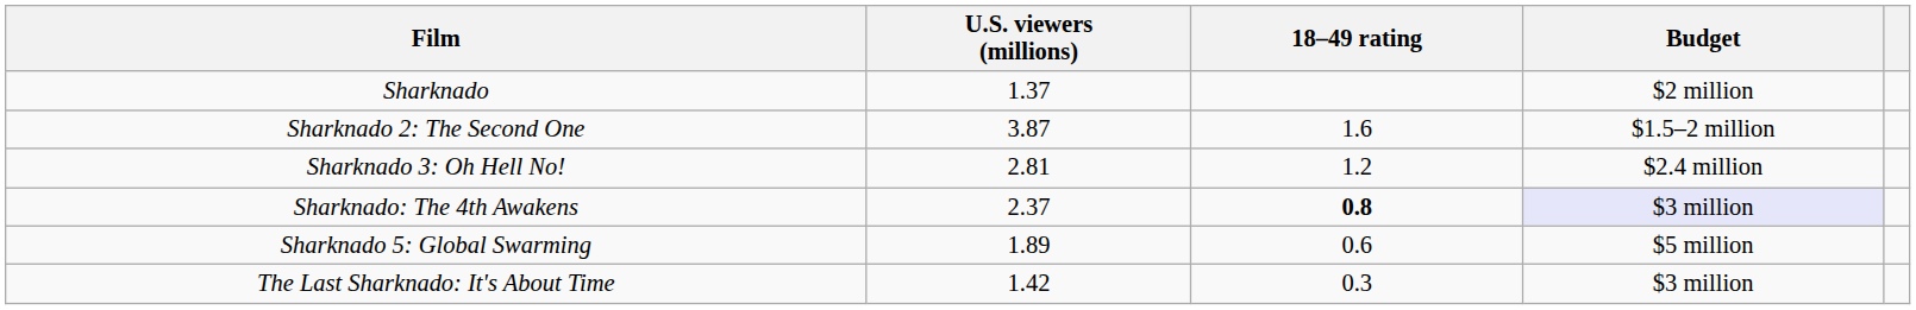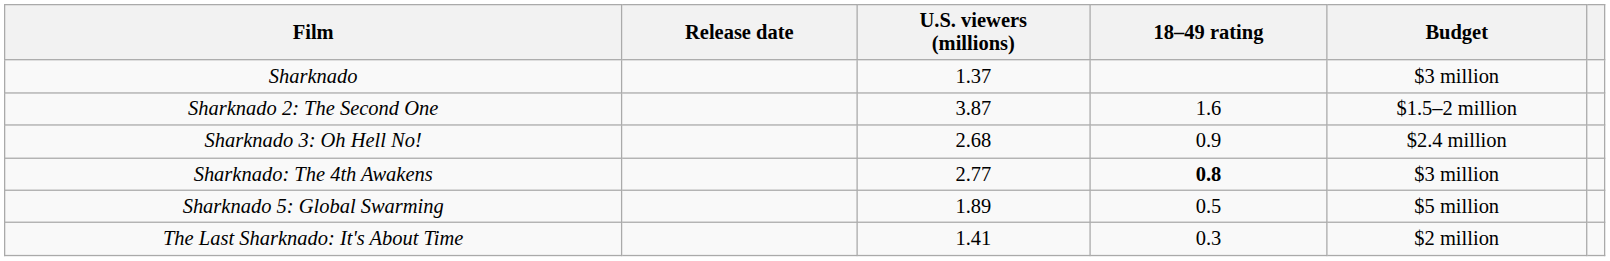 <table class="wikitable sortable" width=99% border="1" style="text-align: center;">
 <tr>
 <th>Film</th>
+<th>Release date</th>
 <th>U.S. viewers<br>(millions)</th>
 <th>18–49 rating</th>
 <th>Budget</th>
 <th></th>
 </tr>
 <tr>
 <td><em>Sharknado</em></td>
+<td></td>
 <td>1.37</td>
 <td></td>
-<td>$2 million</td>
+<td>$3 million</td>
 <td></td>
 </tr>
 <tr>
 <td><em>Sharknado 2: The Second One</em></td>
+<td></td>
 <td>3.87</td>
 <td>1.6</td>
 <td>$1.5–2 million</td>
 <td></td>
 </tr>
 <tr>
 <td><em>Sharknado 3: Oh Hell No!</em></td>
-<td>2.81</td>
-<td>1.2</td>
+<td></td>
+<td>2.68</td>
+<td>0.9</td>
 <td>$2.4 million</td>
 <td></td>
 </tr>
 <tr>
 <td><em>Sharknado: The 4th Awakens</em></td>
-<td>2.37</td>
+<td></td>
+<td>2.77</td>
 <td><strong>0.8</strong></td>
-<td style="background: lavender;">$3 million</td>
+<td>$3 million</td>
 <td></td>
 </tr>
 <tr>
 <td><em>Sharknado 5: Global Swarming</em></td>
+<td></td>
 <td>1.89</td>
-<td>0.6</td>
+<td>0.5</td>
 <td>$5 million</td>
 <td></td>
 </tr>
 <tr>
 <td><em>The Last Sharknado: It's About Time</em></td>
-<td>1.42</td>
+<td></td>
+<td>1.41</td>
 <td>0.3</td>
-<td>$3 million</td>
+<td>$2 million</td>
 <td></td>
 </tr>
 </table>
